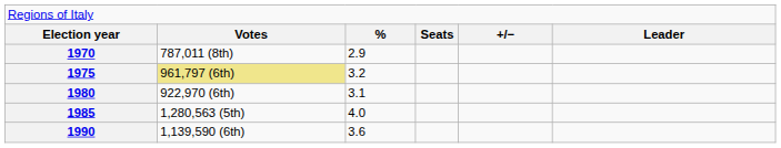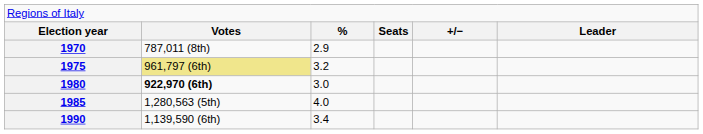 <table class=wikitable style="width:50%; border:1px #AAAAFF solid">
 <tr>
 <td colspan=6><a href='#'>Regions of Italy</a></td>
 </tr>
 <tr>
 <th width=13%>Election year</th>
 <th width=16%>Votes</th>
 <th width=6%>%</th>
 <th width=1%>Seats</th>
 <th width=8%>+/−</th>
 <th width=19%>Leader</th>
 </tr>
 <tr>
 <th><a href='#'>1970</a></th>
 <td>787,011 (8th)</td>
 <td>2.9</td>
 <td></td>
 <td></td>
 <td></td>
 </tr>
 <tr>
 <th><a href='#'>1975</a></th>
 <td style="background: khaki;">961,797 (6th)</td>
 <td>3.2</td>
 <td></td>
 <td></td>
 <td></td>
 </tr>
 <tr>
 <th><a href='#'>1980</a></th>
-<td>922,970 (6th)</td>
-<td>3.1</td>
+<td><strong>922,970 (6th)</strong></td>
+<td>3.0</td>
 <td></td>
 <td></td>
 <td></td>
 </tr>
 <tr>
 <th><a href='#'>1985</a></th>
 <td>1,280,563 (5th)</td>
 <td>4.0</td>
 <td></td>
 <td></td>
 <td></td>
 </tr>
 <tr>
 <th><a href='#'>1990</a></th>
 <td>1,139,590 (6th)</td>
-<td>3.6</td>
+<td>3.4</td>
 <td></td>
 <td></td>
 <td></td>
 </tr>
 </table>
